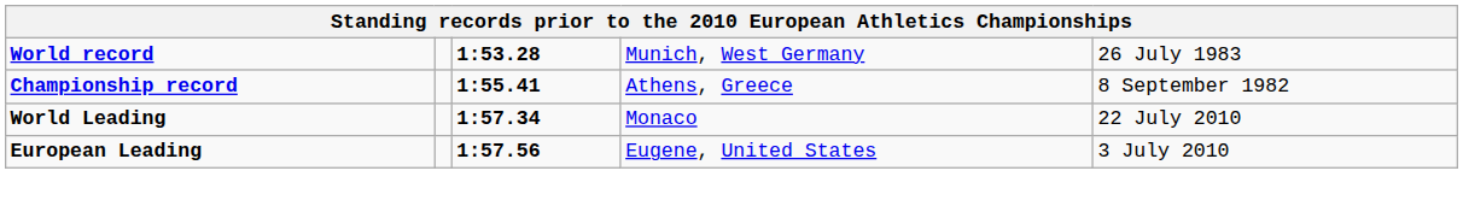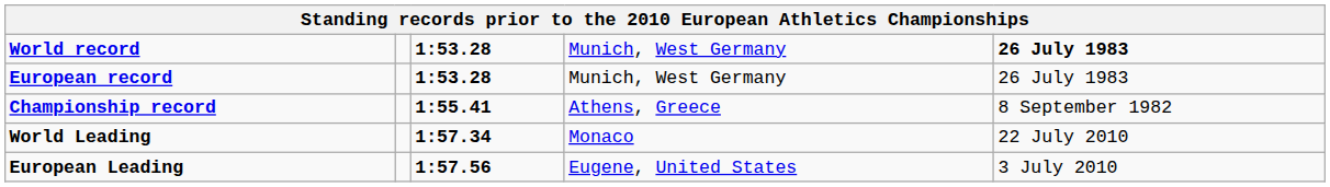 <table class="wikitable" width=75%>
 <tr>
 <th colspan="5">Standing records prior to the 2010 European Athletics Championships</th>
 </tr>
 <tr>
 <td><strong><a href='#'>World record</a></strong></td>
 <td></td>
 <td><strong>1:53.28</strong></td>
 <td><a href='#'>Munich</a>, <a href='#'>West Germany</a></td>
+<td><strong>26 July 1983</strong></td>
+</tr>
+<tr>
+<td><strong><a href='#'>European record</a></strong></td>
+<td></td>
+<td><strong>1:53.28</strong></td>
+<td>Munich, West Germany</td>
 <td>26 July 1983</td>
 </tr>
 <tr>
 <td><strong><a href='#'>Championship record</a></strong></td>
 <td></td>
 <td><strong>1:55.41</strong></td>
 <td><a href='#'>Athens</a>, <a href='#'>Greece</a></td>
 <td>8 September 1982</td>
 </tr>
 <tr>
 <td><strong>World Leading</strong></td>
 <td></td>
 <td><strong>1:57.34</strong></td>
 <td><a href='#'>Monaco</a></td>
 <td>22 July 2010</td>
 </tr>
 <tr>
 <td><strong>European Leading</strong></td>
 <td></td>
 <td><strong>1:57.56</strong></td>
 <td><a href='#'>Eugene</a>, <a href='#'>United States</a></td>
 <td>3 July 2010</td>
 </tr>
 </table>
